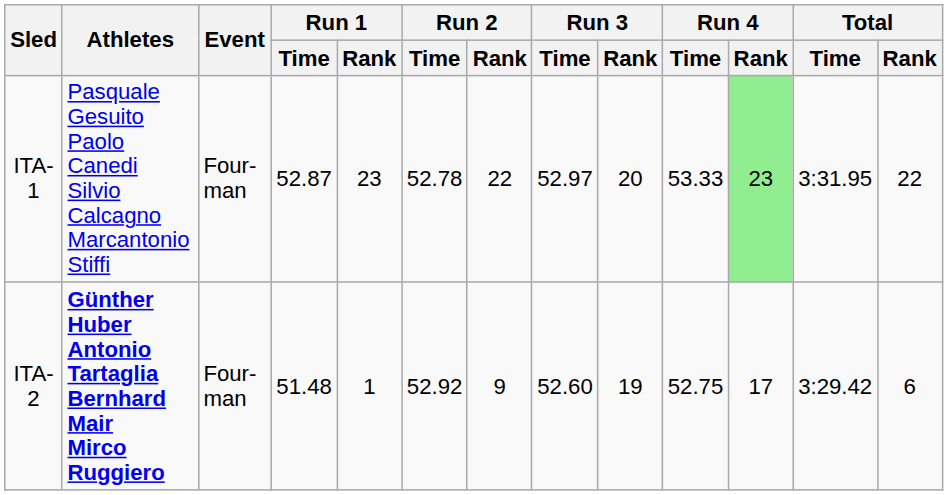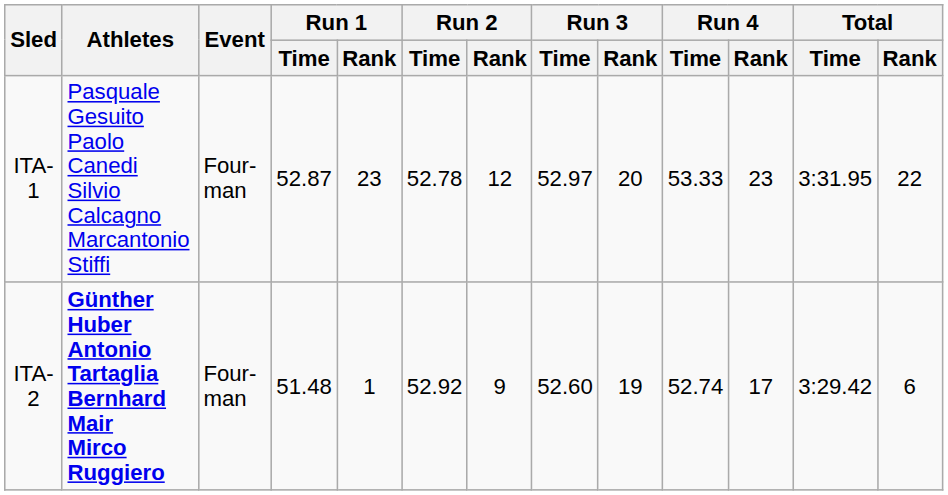 <table class="wikitable"  border="1" style="font-size:90%">
 <tr>
 <th rowspan="2">Sled</th>
 <th rowspan="2">Athletes</th>
 <th rowspan="2">Event</th>
 <th colspan="2">Run 1</th>
 <th colspan="2">Run 2</th>
 <th colspan="2">Run 3</th>
 <th colspan="2">Run 4</th>
 <th colspan="2">Total</th>
 </tr>
 <tr>
 <th>Time</th>
 <th>Rank</th>
 <th>Time</th>
 <th>Rank</th>
 <th>Time</th>
 <th>Rank</th>
 <th>Time</th>
 <th>Rank</th>
 <th>Time</th>
 <th>Rank</th>
 </tr>
 <tr>
 <td align="center">ITA-1</td>
 <td><a href='#'>Pasquale Gesuito</a><br><a href='#'>Paolo Canedi</a><br><a href='#'>Silvio Calcagno</a><br><a href='#'>Marcantonio Stiffi</a></td>
 <td>Four-man</td>
 <td align="center">52.87</td>
 <td align="center">23</td>
 <td align="center">52.78</td>
-<td align="center">22</td>
+<td align="center">12</td>
 <td align="center">52.97</td>
 <td align="center">20</td>
 <td align="center">53.33</td>
-<td align="center" style="background: lightgreen;">23</td>
+<td align="center">23</td>
 <td align="center">3:31.95</td>
 <td align="center">22</td>
 </tr>
 <tr>
 <td align="center">ITA-2</td>
 <td><strong><a href='#'>Günther Huber</a><br><a href='#'>Antonio Tartaglia</a><br><a href='#'>Bernhard Mair</a><br><a href='#'>Mirco Ruggiero</a></strong></td>
 <td>Four-man</td>
 <td align="center">51.48</td>
 <td align="center">1</td>
 <td align="center">52.92</td>
 <td align="center">9</td>
 <td align="center">52.60</td>
 <td align="center">19</td>
-<td align="center">52.75</td>
+<td align="center">52.74</td>
 <td align="center">17</td>
 <td align="center">3:29.42</td>
 <td align="center">6</td>
 </tr>
 </table>
